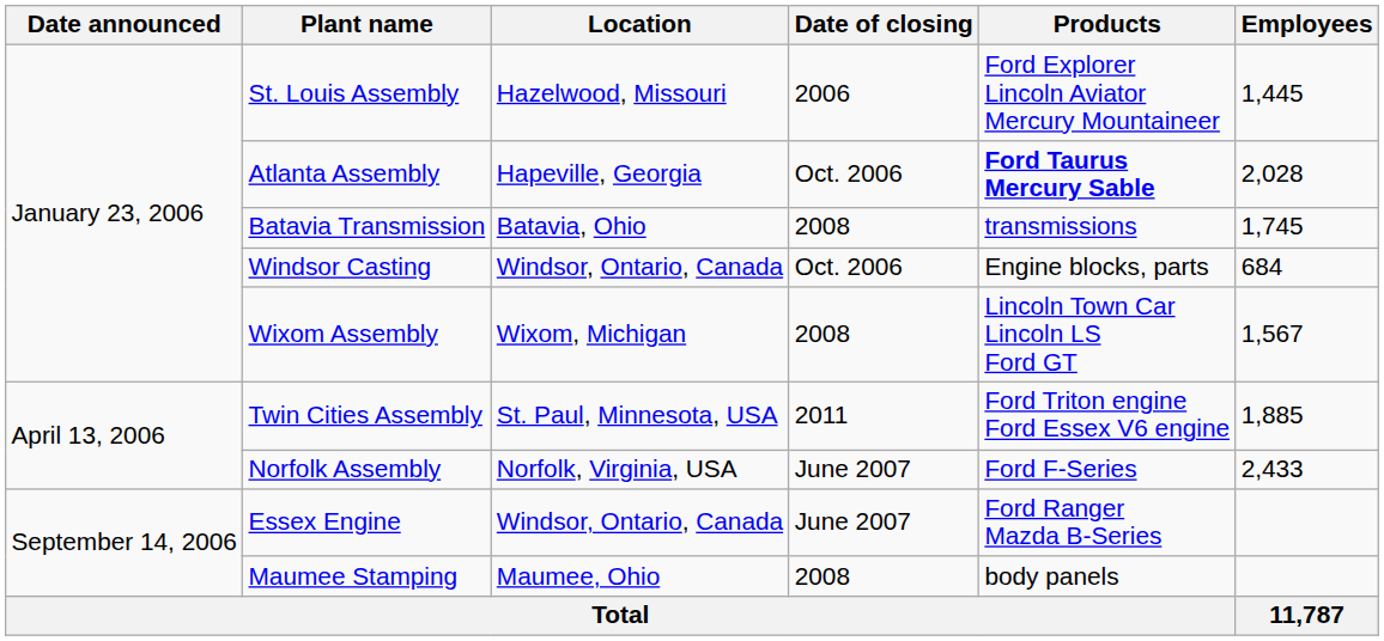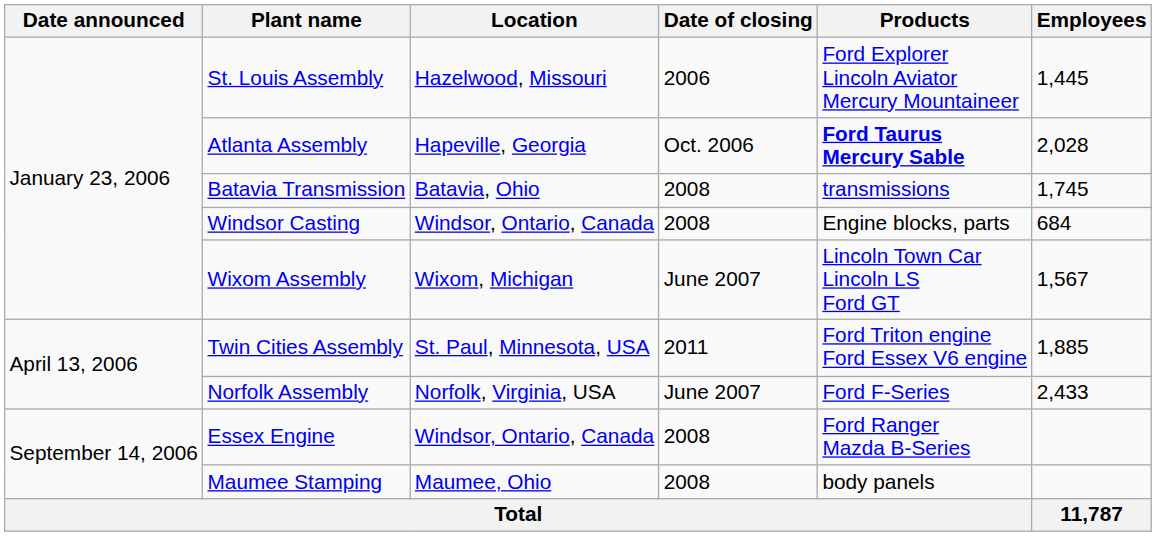 <table class=wikitable>
 <tr>
 <th>Date announced</th>
 <th>Plant name</th>
 <th>Location</th>
 <th>Date of closing</th>
 <th>Products</th>
 <th>Employees</th>
 </tr>
 <tr>
 <td rowspan=5>January 23, 2006</td>
 <td><a href='#'>St. Louis Assembly</a></td>
 <td><a href='#'>Hazelwood</a>, <a href='#'>Missouri</a></td>
 <td>2006</td>
 <td><a href='#'>Ford Explorer</a><br><a href='#'>Lincoln Aviator</a><br><a href='#'>Mercury Mountaineer</a></td>
 <td>1,445</td>
 </tr>
 <tr>
 <td><a href='#'>Atlanta Assembly</a></td>
 <td><a href='#'>Hapeville</a>, <a href='#'>Georgia</a></td>
 <td>Oct. 2006</td>
 <td><strong><a href='#'>Ford Taurus</a><br><a href='#'>Mercury Sable</a></strong></td>
 <td>2,028</td>
 </tr>
 <tr>
 <td><a href='#'>Batavia Transmission</a></td>
 <td><a href='#'>Batavia</a>, <a href='#'>Ohio</a></td>
 <td>2008</td>
 <td><a href='#'>transmissions</a></td>
 <td>1,745</td>
 </tr>
 <tr>
 <td><a href='#'>Windsor Casting</a></td>
 <td><a href='#'>Windsor</a>, <a href='#'>Ontario</a>, <a href='#'>Canada</a></td>
-<td>Oct. 2006</td>
+<td>2008</td>
 <td>Engine blocks, parts</td>
 <td>684</td>
 </tr>
 <tr>
 <td><a href='#'>Wixom Assembly</a></td>
 <td><a href='#'>Wixom</a>, <a href='#'>Michigan</a></td>
-<td>2008</td>
+<td>June 2007</td>
 <td><a href='#'>Lincoln Town Car</a><br><a href='#'>Lincoln LS</a><br><a href='#'>Ford GT</a></td>
 <td>1,567</td>
 </tr>
 <tr>
 <td rowspan=2>April 13, 2006</td>
 <td><a href='#'>Twin Cities Assembly</a></td>
 <td><a href='#'>St. Paul</a>, <a href='#'>Minnesota</a>, <a href='#'>USA</a></td>
 <td>2011</td>
 <td><a href='#'>Ford Triton engine</a><br><a href='#'>Ford Essex V6 engine</a></td>
 <td>1,885</td>
 </tr>
 <tr>
 <td><a href='#'>Norfolk Assembly</a></td>
 <td><a href='#'>Norfolk</a>, <a href='#'>Virginia</a>, USA</td>
 <td>June 2007</td>
 <td><a href='#'>Ford F-Series</a></td>
 <td>2,433</td>
 </tr>
 <tr>
 <td rowspan=2>September 14, 2006</td>
 <td><a href='#'>Essex Engine</a></td>
 <td><a href='#'>Windsor, Ontario</a>, <a href='#'>Canada</a></td>
-<td>June 2007</td>
+<td>2008</td>
 <td><a href='#'>Ford Ranger</a><br><a href='#'>Mazda B-Series</a></td>
 <td></td>
 </tr>
 <tr>
 <td><a href='#'>Maumee Stamping</a></td>
 <td><a href='#'>Maumee, Ohio</a></td>
 <td>2008</td>
 <td>body panels</td>
 <td></td>
 </tr>
 <tr>
 <th colspan=5>Total</th>
 <th>11,787</th>
 </tr>
 </table>
